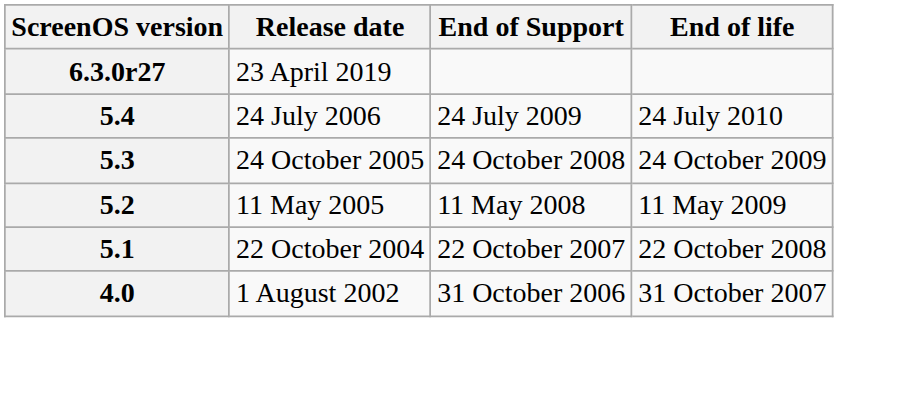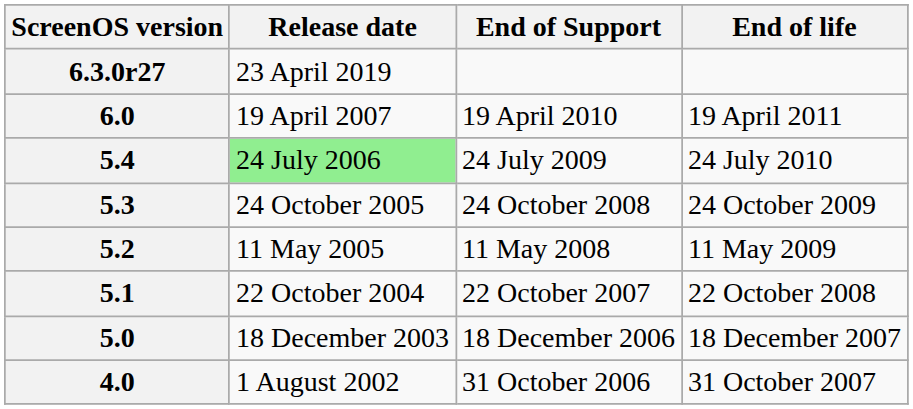 <table class="wikitable alternance">
 <tr>
 <th scope="col">ScreenOS version</th>
 <th scope="col">Release date</th>
 <th scope="col">End of Support</th>
 <th scope="col">End of life</th>
 </tr>
 <tr>
 <th scope="row">6.3.0r27</th>
 <td>23 April 2019</td>
 <td></td>
 <td></td>
 </tr>
 <tr>
+<th scope="row">6.0</th>
+<td>19 April 2007</td>
+<td>19 April 2010</td>
+<td>19 April 2011</td>
+</tr>
+<tr>
 <th scope="row">5.4</th>
-<td>24 July 2006</td>
+<td style="background: lightgreen;">24 July 2006</td>
 <td>24 July 2009</td>
 <td>24 July 2010</td>
 </tr>
 <tr>
 <th scope="row">5.3</th>
 <td>24 October 2005</td>
 <td>24 October 2008</td>
 <td>24 October 2009</td>
 </tr>
 <tr>
 <th scope="row">5.2</th>
 <td>11 May 2005</td>
 <td>11 May 2008</td>
 <td>11 May 2009</td>
 </tr>
 <tr>
 <th scope="row">5.1</th>
 <td>22 October 2004</td>
 <td>22 October 2007</td>
 <td>22 October 2008</td>
 </tr>
 <tr>
+<th scope="row">5.0</th>
+<td>18 December 2003</td>
+<td>18 December 2006</td>
+<td>18 December 2007</td>
+</tr>
+<tr>
 <th scope="row">4.0</th>
 <td>1 August 2002</td>
 <td>31 October 2006</td>
 <td>31 October 2007</td>
 </tr>
 </table>
